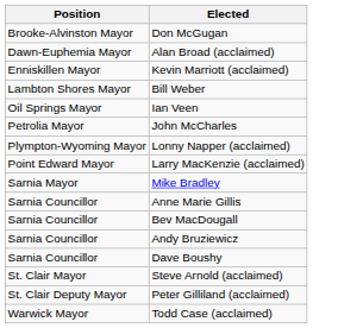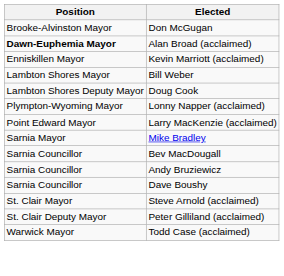 <table class="wikitable">
 <tr>
 <th>Position</th>
 <th>Elected</th>
 </tr>
 <tr>
 <td>Brooke-Alvinston Mayor</td>
 <td>Don McGugan</td>
 </tr>
 <tr>
-<td>Dawn-Euphemia Mayor</td>
+<td><strong>Dawn-Euphemia Mayor</strong></td>
 <td>Alan Broad (acclaimed)</td>
 </tr>
 <tr>
 <td>Enniskillen Mayor</td>
 <td>Kevin Marriott (acclaimed)</td>
 </tr>
 <tr>
 <td>Lambton Shores Mayor</td>
 <td>Bill Weber</td>
 </tr>
 <tr>
-<td>Oil Springs Mayor</td>
-<td>Ian Veen</td>
-</tr>
-<tr>
-<td>Petrolia Mayor</td>
-<td>John McCharles</td>
+<td>Lambton Shores Deputy Mayor</td>
+<td>Doug Cook</td>
 </tr>
 <tr>
 <td>Plympton-Wyoming Mayor</td>
 <td>Lonny Napper (acclaimed)</td>
 </tr>
 <tr>
 <td>Point Edward Mayor</td>
 <td>Larry MacKenzie (acclaimed)</td>
 </tr>
 <tr>
 <td>Sarnia Mayor</td>
 <td><a href='#'>Mike Bradley</a></td>
-</tr>
-<tr>
-<td>Sarnia Councillor</td>
-<td>Anne Marie Gillis</td>
 </tr>
 <tr>
 <td>Sarnia Councillor</td>
 <td>Bev MacDougall</td>
 </tr>
 <tr>
 <td>Sarnia Councillor</td>
 <td>Andy Bruziewicz</td>
 </tr>
 <tr>
 <td>Sarnia Councillor</td>
 <td>Dave Boushy</td>
 </tr>
 <tr>
 <td>St. Clair Mayor</td>
 <td>Steve Arnold (acclaimed)</td>
 </tr>
 <tr>
 <td>St. Clair Deputy Mayor</td>
 <td>Peter Gilliland (acclaimed)</td>
 </tr>
 <tr>
 <td>Warwick Mayor</td>
 <td>Todd Case (acclaimed)</td>
 </tr>
 </table>
